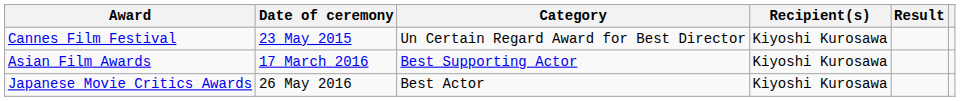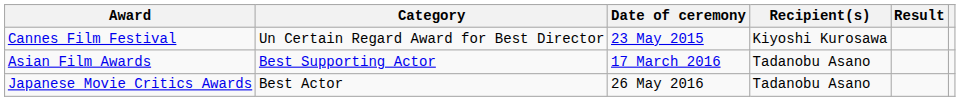 <table class="wikitable plainrowheaders sortable">
 <tr>
 <th scope="col">Award</th>
+<th scope="col">Category</th>
 <th scope="col">Date of ceremony</th>
-<th scope="col">Category</th>
 <th scope="col">Recipient(s)</th>
 <th scope="col">Result</th>
 <th scope="col" class="unsortable"></th>
 </tr>
 <tr>
 <td><a href='#'>Cannes Film Festival</a></td>
+<td>Un Certain Regard Award for Best Director</td>
 <td><a href='#'>23 May 2015</a></td>
-<td>Un Certain Regard Award for Best Director</td>
 <td>Kiyoshi Kurosawa</td>
 <td></td>
 <td></td>
 </tr>
 <tr>
 <td><a href='#'>Asian Film Awards</a></td>
+<td><a href='#'>Best Supporting Actor</a></td>
 <td><a href='#'>17 March 2016</a></td>
-<td><a href='#'>Best Supporting Actor</a></td>
-<td>Kiyoshi Kurosawa</td>
+<td>Tadanobu Asano</td>
 <td></td>
 <td></td>
 </tr>
 <tr>
 <td><a href='#'>Japanese Movie Critics Awards</a></td>
+<td>Best Actor</td>
 <td>26 May 2016</td>
-<td>Best Actor</td>
-<td>Kiyoshi Kurosawa</td>
+<td>Tadanobu Asano</td>
 <td></td>
 <td></td>
 </tr>
 </table>
